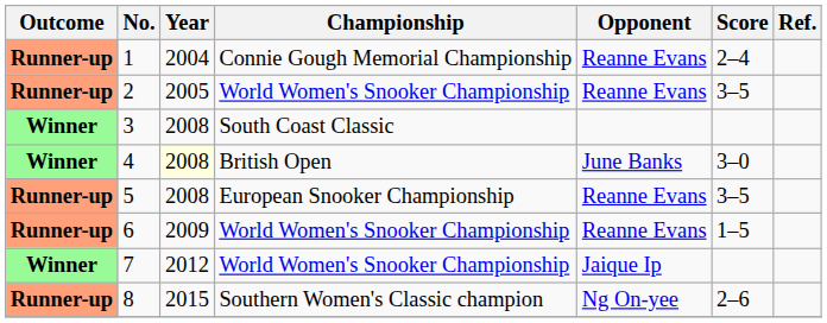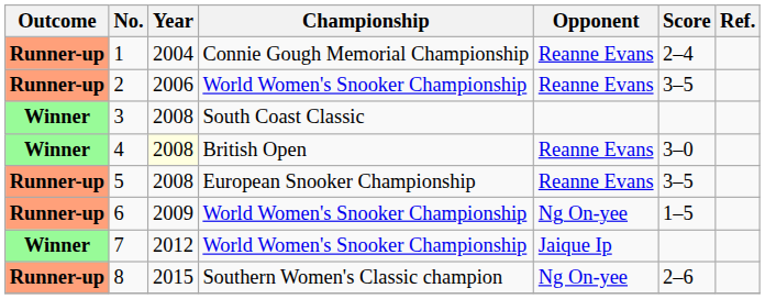 <table class="wikitable">
 <tr>
 <th>Outcome</th>
 <th>No.</th>
 <th>Year</th>
 <th>Championship</th>
 <th>Opponent</th>
 <th>Score</th>
 <th>Ref.</th>
 </tr>
 <tr>
 <th scope="row" style="background:#ffa07a;">Runner-up</th>
 <td>1</td>
 <td>2004</td>
 <td>Connie Gough Memorial Championship</td>
 <td><a href='#'>Reanne Evans</a></td>
 <td>2–4</td>
 <td></td>
 </tr>
 <tr>
 <th scope="row" style="background:#ffa07a;">Runner-up</th>
 <td>2</td>
-<td>2005</td>
+<td>2006</td>
 <td><a href='#'>World Women's Snooker Championship</a></td>
 <td><a href='#'>Reanne Evans</a></td>
 <td>3–5</td>
 <td></td>
 </tr>
 <tr>
 <th scope="row" style="background:#98FB98">Winner</th>
 <td>3</td>
 <td>2008</td>
 <td>South Coast Classic</td>
 <td></td>
 <td></td>
 <td></td>
 </tr>
 <tr>
 <th scope="row" style="background:#98FB98">Winner</th>
 <td>4</td>
 <td style="background: lightyellow;">2008</td>
 <td>British Open</td>
-<td><a href='#'>June Banks</a></td>
+<td><a href='#'>Reanne Evans</a></td>
 <td>3–0</td>
 <td></td>
 </tr>
 <tr>
 <th scope="row" style="background:#ffa07a;">Runner-up</th>
 <td>5</td>
 <td>2008</td>
 <td>European Snooker Championship</td>
 <td><a href='#'>Reanne Evans</a></td>
 <td>3–5</td>
 <td></td>
 </tr>
 <tr>
 <th scope="row" style="background:#ffa07a;">Runner-up</th>
 <td>6</td>
 <td>2009</td>
 <td><a href='#'>World Women's Snooker Championship</a></td>
-<td><a href='#'>Reanne Evans</a></td>
+<td><a href='#'>Ng On-yee</a></td>
 <td>1–5</td>
 <td></td>
 </tr>
 <tr>
 <th scope="row" style="background:#98FB98">Winner</th>
 <td>7</td>
 <td>2012</td>
 <td><a href='#'>World Women's Snooker Championship</a></td>
 <td><a href='#'>Jaique Ip</a></td>
 <td></td>
 <td></td>
 </tr>
 <tr>
 <th scope="row" style="background:#ffa07a;">Runner-up</th>
 <td>8</td>
 <td>2015</td>
 <td>Southern Women's Classic champion</td>
 <td><a href='#'>Ng On-yee</a></td>
 <td>2–6</td>
 <td></td>
 </tr>
 <tr>
 </tr>
 </table>
